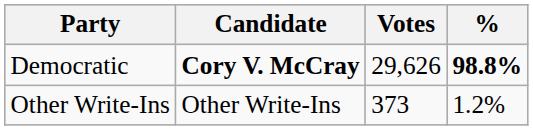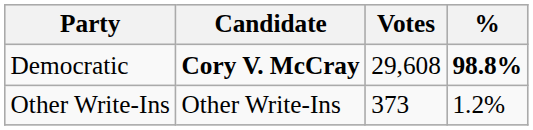 <table class="wikitable">
 <tr>
 <th>Party</th>
 <th>Candidate</th>
 <th>Votes</th>
 <th>%</th>
 </tr>
 <tr>
 <td>Democratic</td>
 <td><strong>Cory V. McCray</strong></td>
-<td>29,626</td>
+<td>29,608</td>
 <td><strong>98.8%</strong></td>
 </tr>
 <tr>
 <td>Other Write-Ins</td>
 <td>Other Write-Ins</td>
 <td>373</td>
 <td>1.2%</td>
 </tr>
 </table>
